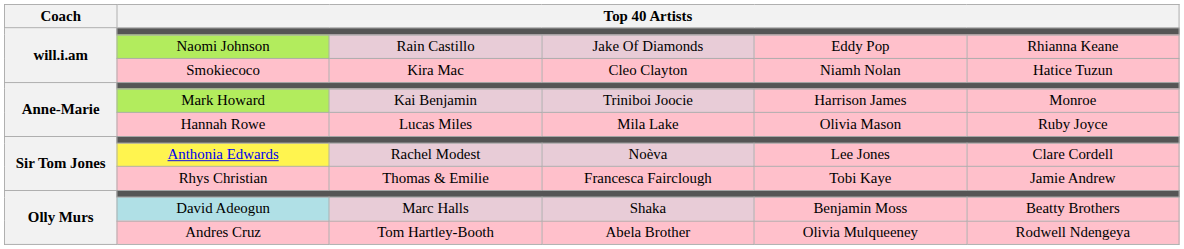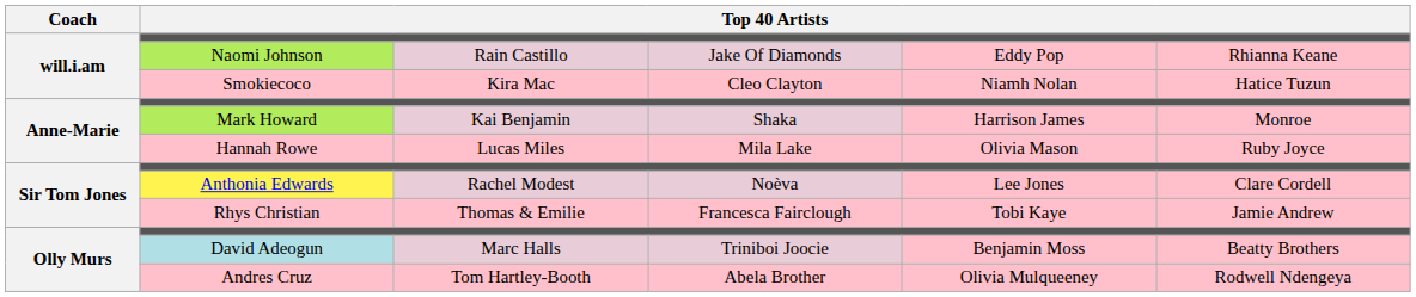 <table class="wikitable" style="text-align:center; width:100%">
 <tr>
 <th scope="col" style="width:09%">Coach</th>
 <th colspan="5" scope="col">Top 40 Artists</th>
 </tr>
 <tr>
 <th scope="row" rowspan="3">will.i.am</th>
 <td colspan="5" style="background:#555"></td>
 </tr>
 <tr>
 <td style="background:#B2EC5D">Naomi Johnson</td>
 <td style="background:#E8CCD7">Rain Castillo</td>
 <td style="background:#E8CCD7">Jake Of Diamonds</td>
 <td style="background:pink">Eddy Pop</td>
 <td style="background:pink">Rhianna Keane</td>
 </tr>
 <tr>
 <td style="background:pink; width:17%">Smokiecoco</td>
 <td style="background:pink; width:17%">Kira Mac</td>
 <td style="background:pink; width:17%">Cleo Clayton</td>
 <td style="background:pink; width:17%">Niamh Nolan</td>
 <td style="background:pink; width:17%">Hatice Tuzun</td>
 </tr>
 <tr>
 <th scope="row" rowspan="3">Anne-Marie</th>
 <td colspan="5" style="background:#555"></td>
 </tr>
 <tr>
 <td style="background:#B2EC5D">Mark Howard</td>
 <td style="background:#E8CCD7">Kai Benjamin</td>
-<td style="background:#E8CCD7">Triniboi Joocie</td>
+<td style="background:#E8CCD7">Shaka</td>
 <td style="background:pink">Harrison James</td>
 <td style="background:pink">Monroe</td>
 </tr>
 <tr>
 <td style="background:pink">Hannah Rowe</td>
 <td style="background:pink">Lucas Miles</td>
 <td style="background:pink">Mila Lake</td>
 <td style="background:pink">Olivia Mason</td>
 <td style="background:pink">Ruby Joyce</td>
 </tr>
 <tr>
 <th scope="row" rowspan="3">Sir Tom Jones</th>
 <td colspan="5" style="background:#555"></td>
 </tr>
 <tr>
 <td style="background:#FFF44F"><a href='#'>Anthonia Edwards</a></td>
 <td style="background:#E8CCD7">Rachel Modest</td>
 <td style="background:#E8CCD7">Noèva</td>
 <td style="background:pink">Lee Jones</td>
 <td style="background:pink">Clare Cordell</td>
 </tr>
 <tr>
 <td style="background:pink">Rhys Christian</td>
 <td style="background:pink">Thomas & Emilie</td>
 <td style="background:pink">Francesca Fairclough</td>
 <td style="background:pink">Tobi Kaye</td>
 <td style="background:pink">Jamie Andrew</td>
 </tr>
 <tr>
 <th scope="row" rowspan="3">Olly Murs</th>
 <td colspan="5" style="background:#555"></td>
 </tr>
 <tr>
 <td style="background:#B0E0E6">David Adeogun</td>
 <td style="background:#E8CCD7">Marc Halls</td>
-<td style="background:#E8CCD7">Shaka</td>
+<td style="background:#E8CCD7">Triniboi Joocie</td>
 <td style="background:pink">Benjamin Moss</td>
 <td style="background:pink">Beatty Brothers</td>
 </tr>
 <tr>
 <td style="background:pink">Andres Cruz</td>
 <td style="background:pink">Tom Hartley-Booth</td>
 <td style="background:pink">Abela Brother</td>
 <td style="background:pink">Olivia Mulqueeney</td>
 <td style="background:pink">Rodwell Ndengeya</td>
 </tr>
 </table>
